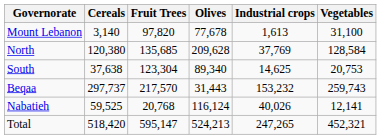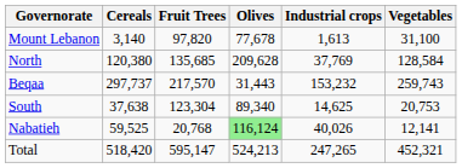 <table class="wikitable">
 <tr>
 <th>Governorate</th>
 <th>Cereals</th>
 <th>Fruit Trees</th>
 <th>Olives</th>
 <th>Industrial crops</th>
 <th>Vegetables</th>
 </tr>
 <tr>
 <td><a href='#'>Mount Lebanon</a></td>
 <td align="center">3,140</td>
 <td align="center">97,820</td>
 <td align="center">77,678</td>
 <td align="center">1,613</td>
 <td align="center">31,100</td>
 </tr>
 <tr>
 <td><a href='#'>North</a></td>
 <td align="center">120,380</td>
 <td align="center">135,685</td>
 <td align="center">209,628</td>
 <td align="center">37,769</td>
 <td align="center">128,584</td>
 </tr>
 <tr>
+<td><a href='#'>Beqaa</a></td>
+<td align="center">297,737</td>
+<td align="center">217,570</td>
+<td align="center">31,443</td>
+<td align="center">153,232</td>
+<td align="center">259,743</td>
+</tr>
+<tr>
 <td><a href='#'>South</a></td>
 <td align="center">37,638</td>
 <td align="center">123,304</td>
 <td align="center">89,340</td>
 <td align="center">14,625</td>
 <td align="center">20,753</td>
 </tr>
 <tr>
-<td><a href='#'>Beqaa</a></td>
-<td align="center">297,737</td>
-<td align="center">217,570</td>
-<td align="center">31,443</td>
-<td align="center">153,232</td>
-<td align="center">259,743</td>
-</tr>
-<tr>
 <td><a href='#'>Nabatieh</a></td>
 <td align="center">59,525</td>
 <td align="center">20,768</td>
-<td align="center">116,124</td>
+<td align="center" style="background: lightgreen;">116,124</td>
 <td align="center">40,026</td>
 <td align="center">12,141</td>
 </tr>
 <tr>
 <td>Total</td>
 <td align="center">518,420</td>
 <td align="center">595,147</td>
 <td align="center">524,213</td>
 <td align="center">247,265</td>
 <td align="center">452,321</td>
 </tr>
 </table>
